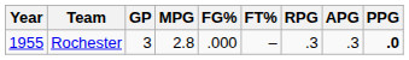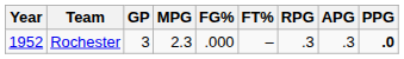 <table class="wikitable sortable" style="font-size:95%; text-align:right;">
 <tr>
 <th>Year</th>
 <th>Team</th>
 <th>GP</th>
 <th>MPG</th>
 <th>FG%</th>
 <th>FT%</th>
 <th>RPG</th>
 <th>APG</th>
 <th>PPG</th>
 </tr>
 <tr>
-<td style="text-align:left;"><a href='#'>1955</a></td>
+<td style="text-align:left;"><a href='#'>1952</a></td>
 <td style="text-align:left;"><a href='#'>Rochester</a></td>
 <td>3</td>
-<td>2.8</td>
+<td>2.3</td>
 <td>.000</td>
 <td>–</td>
 <td>.3</td>
 <td>.3</td>
 <td><strong>.0</strong></td>
 </tr>
 </table>
